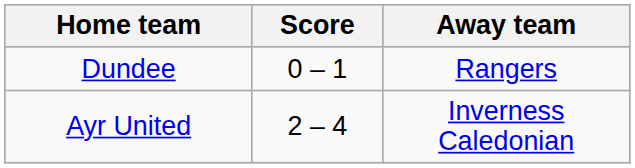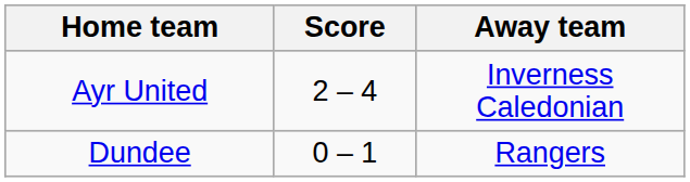 <table class="wikitable" style="text-align: center">
 <tr>
 <th width=140>Home team</th>
 <th width=70>Score</th>
 <th width=140>Away team</th>
 </tr>
 <tr>
+<td><a href='#'>Ayr United</a></td>
+<td>2 – 4</td>
+<td><a href='#'>Inverness Caledonian</a></td>
+</tr>
+<tr>
 <td><a href='#'>Dundee</a></td>
 <td>0 – 1</td>
 <td><a href='#'>Rangers</a></td>
 </tr>
-<tr>
-<td><a href='#'>Ayr United</a></td>
-<td>2 – 4</td>
-<td><a href='#'>Inverness Caledonian</a></td>
-</tr>
 </table>
